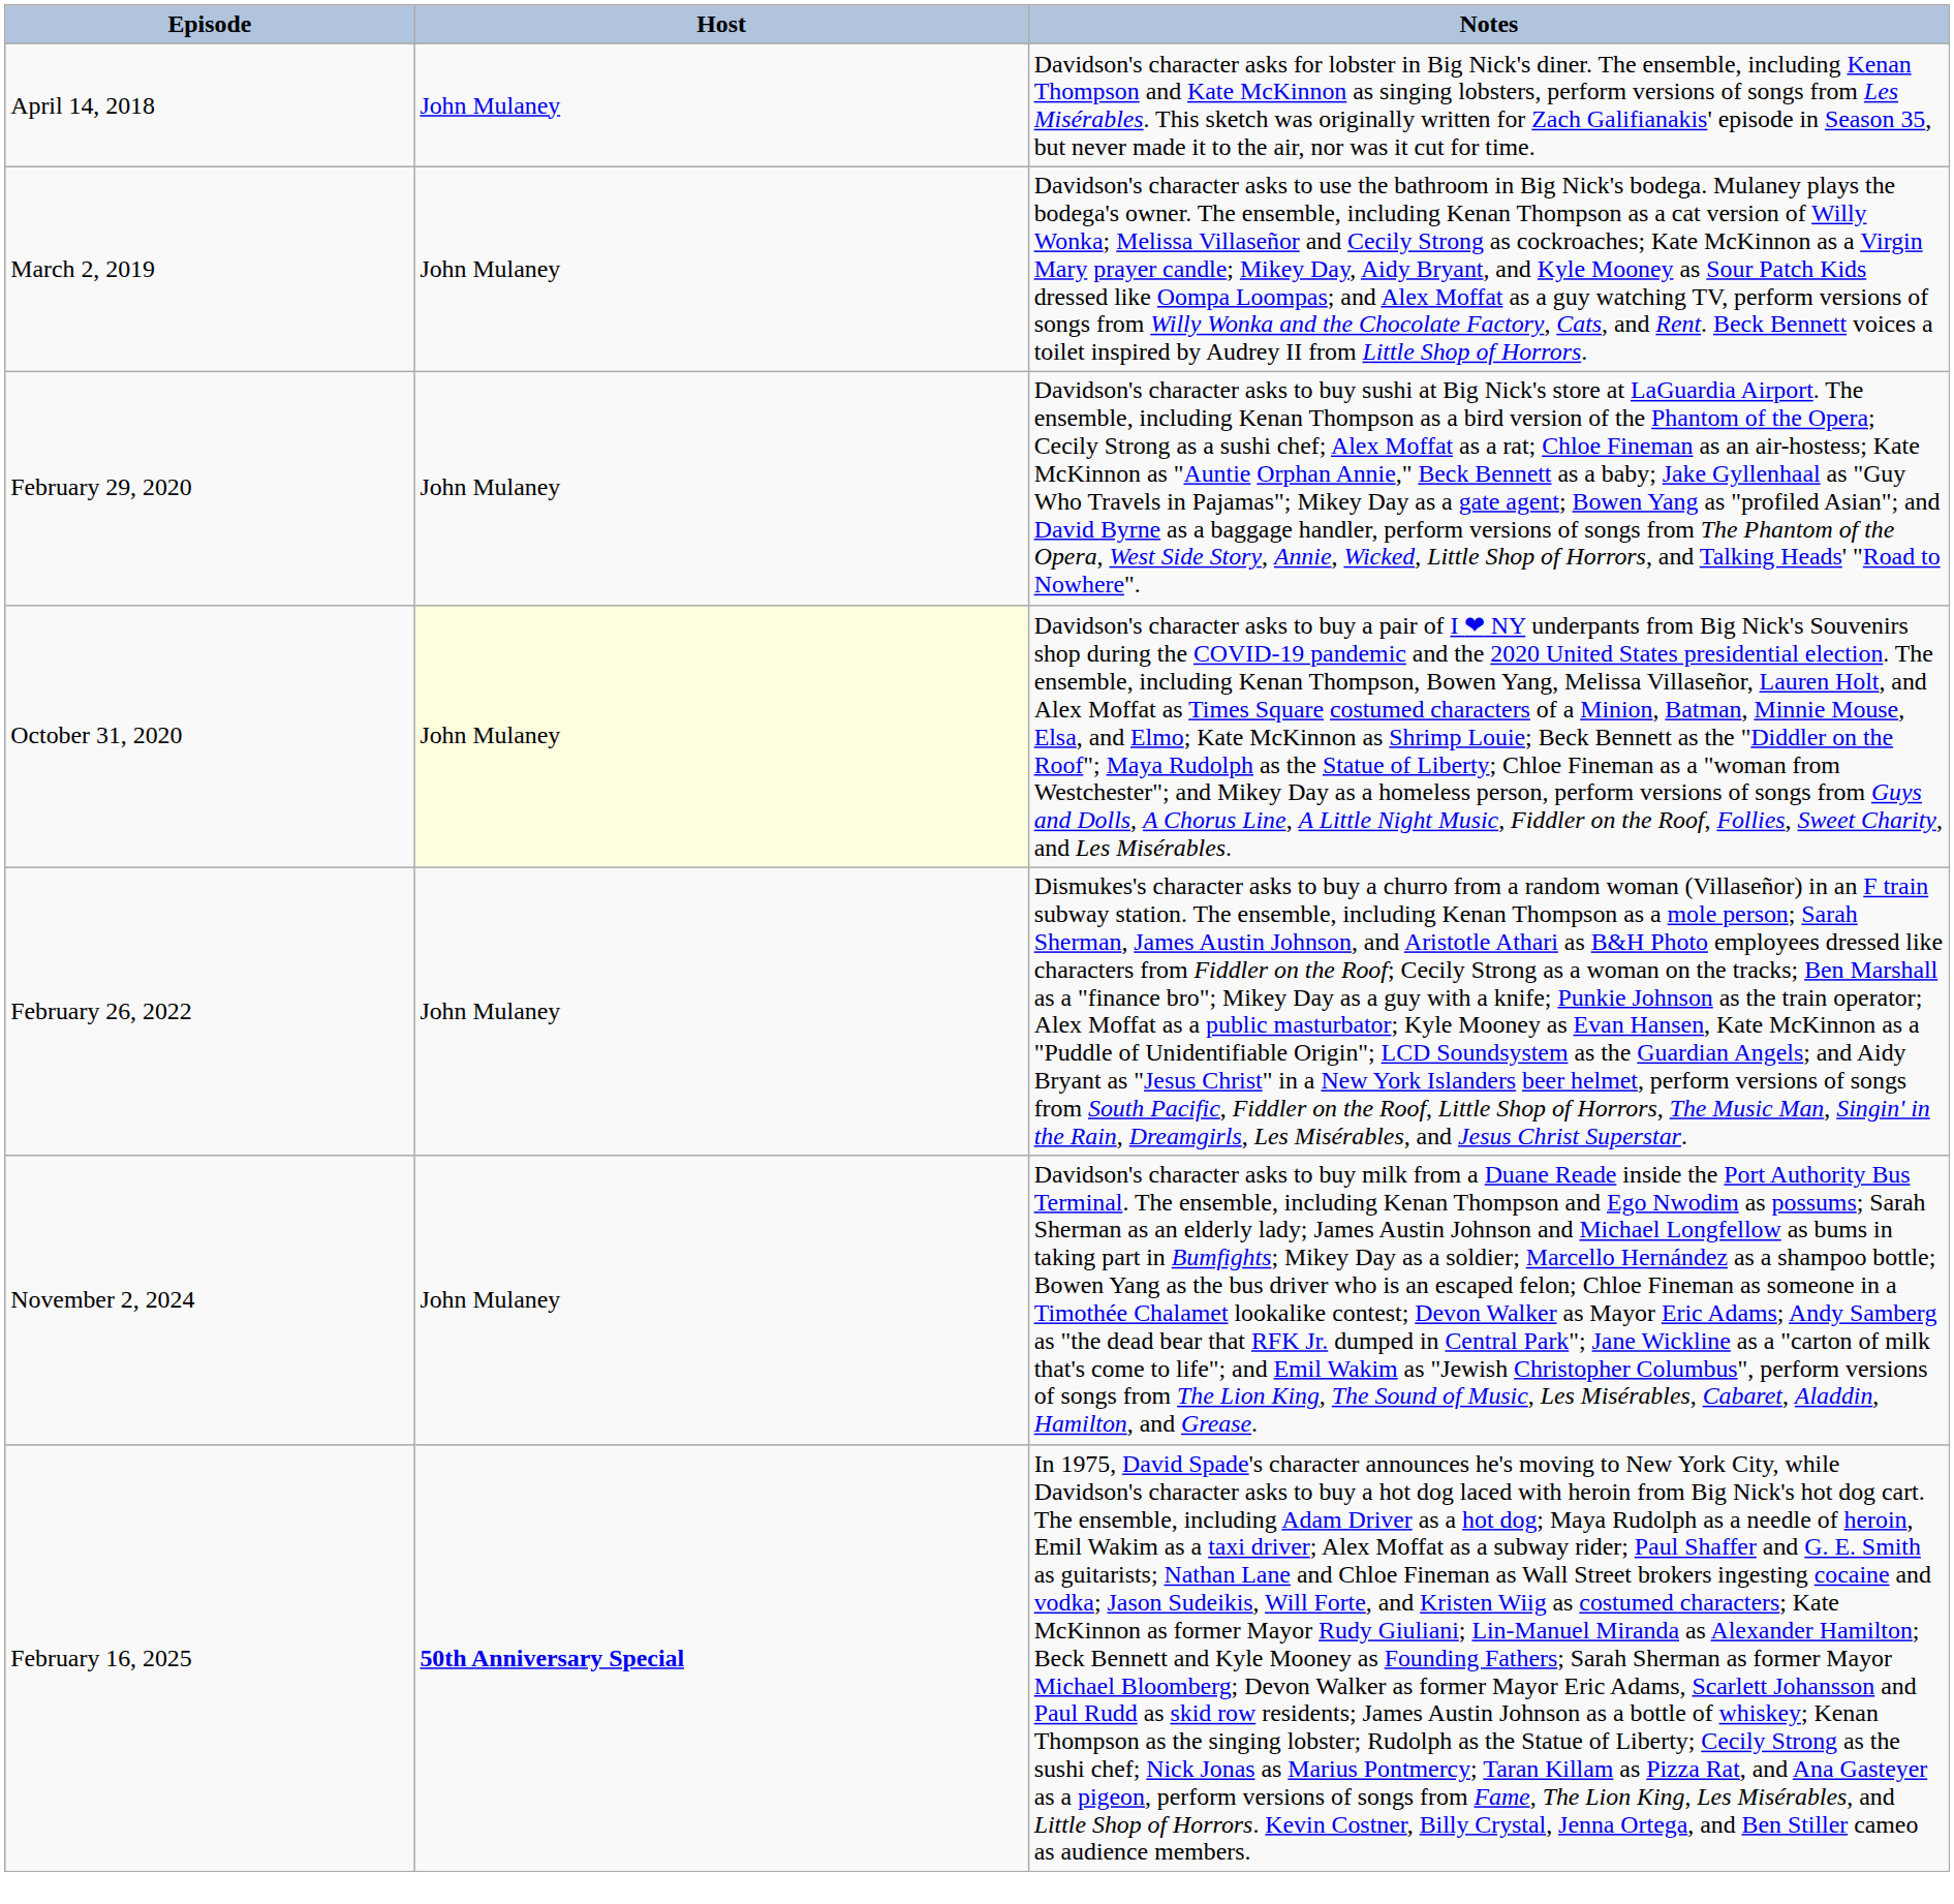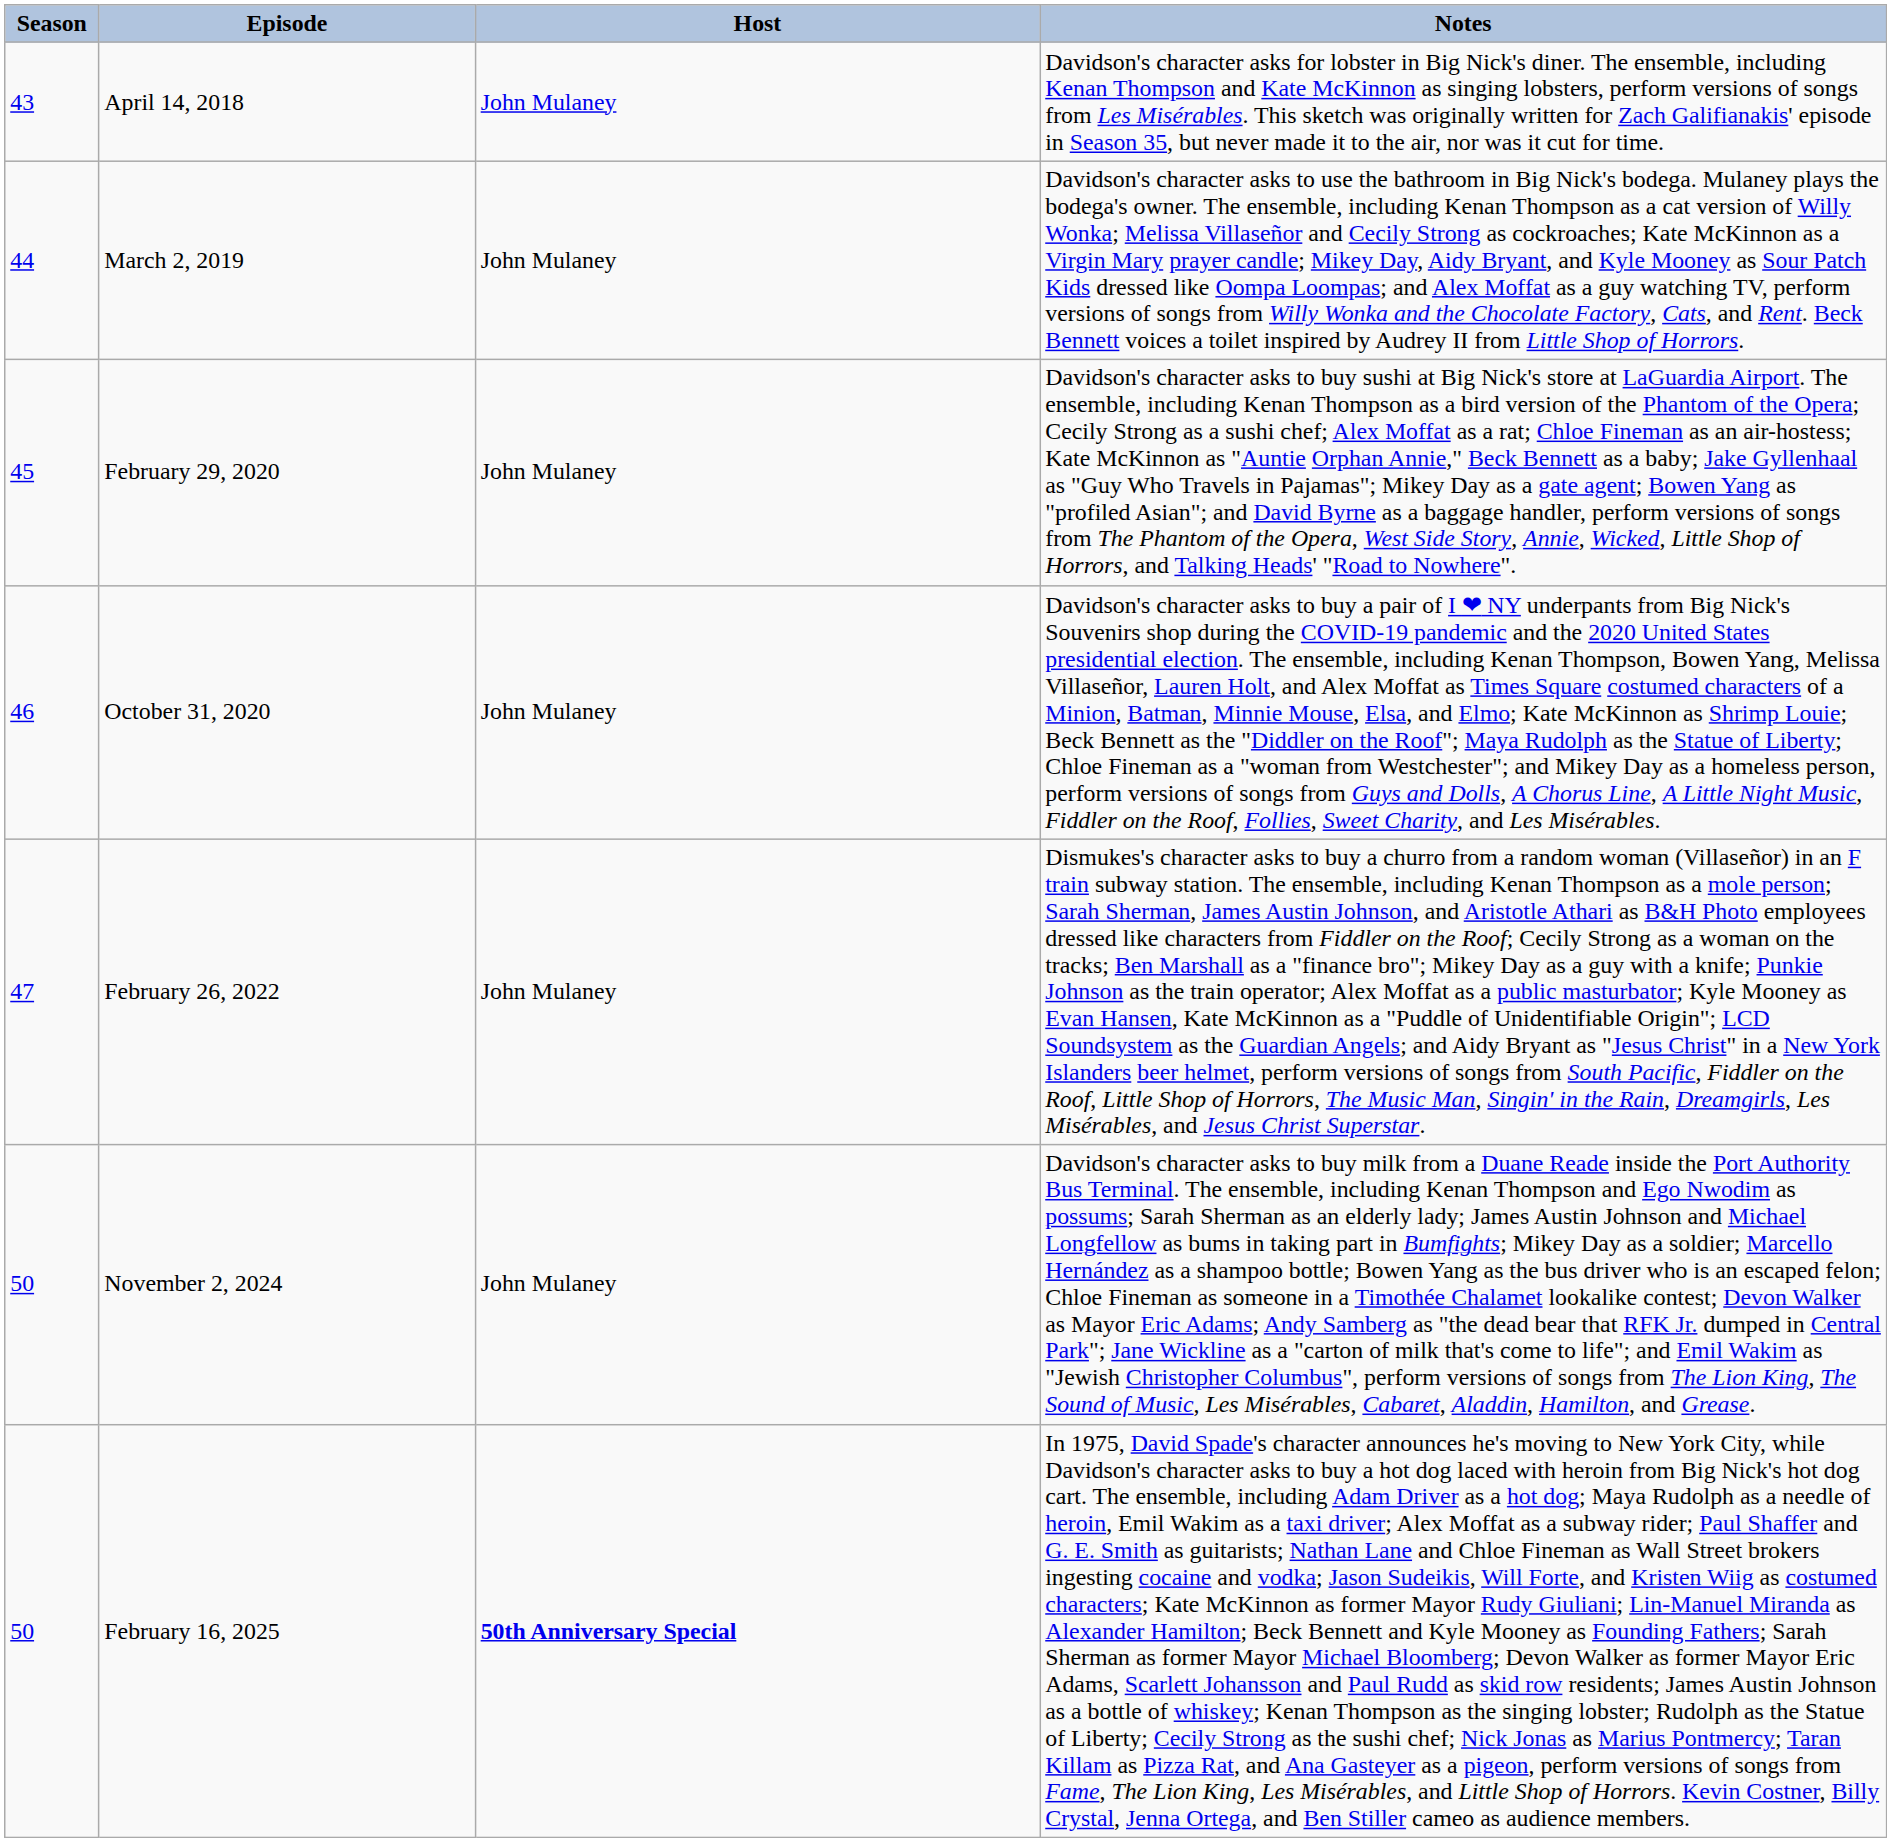 <table class="wikitable" style="width:100%;">
 <tr>
+<th style="background:#B0C4DE;" width="5%">Season</th>
 <th style="background:#B0C4DE;" width="20%">Episode</th>
 <th style="background:#B0C4DE;" width="30%">Host</th>
 <th style="background:#B0C4DE;" width="45%">Notes</th>
 </tr>
 <tr>
+<td><a href='#'>43</a></td>
 <td>April 14, 2018</td>
 <td><a href='#'>John Mulaney</a></td>
 <td>Davidson's character asks for lobster in Big Nick's diner. The ensemble, including <a href='#'>Kenan Thompson</a> and <a href='#'>Kate McKinnon</a> as singing lobsters, perform versions of songs from <em><a href='#'>Les Misérables</a></em>. This sketch was originally written for <a href='#'>Zach Galifianakis</a>' episode in <a href='#'>Season 35</a>, but never made it to the air, nor was it cut for time.</td>
 </tr>
 <tr>
+<td><a href='#'>44</a></td>
 <td>March 2, 2019</td>
 <td>John Mulaney</td>
 <td>Davidson's character asks to use the bathroom in Big Nick's bodega. Mulaney plays the bodega's owner. The ensemble, including Kenan Thompson as a cat version of <a href='#'>Willy Wonka</a>; <a href='#'>Melissa Villaseñor</a> and <a href='#'>Cecily Strong</a> as cockroaches; Kate McKinnon as a <a href='#'>Virgin Mary</a> <a href='#'>prayer candle</a>; <a href='#'>Mikey Day</a>, <a href='#'>Aidy Bryant</a>, and <a href='#'>Kyle Mooney</a> as <a href='#'>Sour Patch Kids</a> dressed like <a href='#'>Oompa Loompas</a>; and <a href='#'>Alex Moffat</a> as a guy watching TV, perform versions of songs from <em><a href='#'>Willy Wonka and the Chocolate Factory</a></em>, <em><a href='#'>Cats</a></em>, and <em><a href='#'>Rent</a></em>. <a href='#'>Beck Bennett</a> voices a toilet inspired by Audrey II from <em><a href='#'>Little Shop of Horrors</a></em>.</td>
 </tr>
 <tr>
+<td><a href='#'>45</a></td>
 <td>February 29, 2020</td>
 <td>John Mulaney</td>
 <td>Davidson's character asks to buy sushi at Big Nick's store at <a href='#'>LaGuardia Airport</a>. The ensemble, including Kenan Thompson as a bird version of the <a href='#'>Phantom of the Opera</a>; Cecily Strong as a sushi chef; <a href='#'>Alex Moffat</a> as a rat; <a href='#'>Chloe Fineman</a> as an air-hostess; Kate McKinnon as "<a href='#'>Auntie</a> <a href='#'>Orphan Annie</a>," <a href='#'>Beck Bennett</a> as a baby; <a href='#'>Jake Gyllenhaal</a> as "Guy Who Travels in Pajamas"; Mikey Day as a <a href='#'>gate agent</a>; <a href='#'>Bowen Yang</a> as "profiled Asian"; and <a href='#'>David Byrne</a> as a baggage handler, perform versions of songs from <em>The Phantom of the Opera</em>, <em><a href='#'>West Side Story</a></em>, <em><a href='#'>Annie</a></em>, <em><a href='#'>Wicked</a></em>, <em>Little Shop of Horrors</em>, and <a href='#'>Talking Heads</a>' "<a href='#'>Road to Nowhere</a>".</td>
 </tr>
 <tr>
+<td><a href='#'>46</a></td>
 <td>October 31, 2020</td>
-<td style="background: lightyellow;">John Mulaney</td>
+<td>John Mulaney</td>
 <td>Davidson's character asks to buy a pair of <a href='#'>I <span>❤</span> NY</a> underpants from Big Nick's Souvenirs shop during the <a href='#'>COVID-19 pandemic</a> and the <a href='#'>2020 United States presidential election</a>. The ensemble, including Kenan Thompson, Bowen Yang, Melissa Villaseñor, <a href='#'>Lauren Holt</a>, and Alex Moffat as <a href='#'>Times Square</a> <a href='#'>costumed characters</a> of a <a href='#'>Minion</a>, <a href='#'>Batman</a>, <a href='#'>Minnie Mouse</a>, <a href='#'>Elsa</a>, and <a href='#'>Elmo</a>; Kate McKinnon as <a href='#'>Shrimp Louie</a>; Beck Bennett as the "<a href='#'>Diddler on the Roof</a>"; <a href='#'>Maya Rudolph</a> as the <a href='#'>Statue of Liberty</a>; Chloe Fineman as a "woman from Westchester"; and Mikey Day as a homeless person, perform versions of songs from <em><a href='#'>Guys and Dolls</a></em>, <em><a href='#'>A Chorus Line</a></em>, <em><a href='#'>A Little Night Music</a></em>, <em>Fiddler on the Roof</em>, <em><a href='#'>Follies</a></em>, <em><a href='#'>Sweet Charity</a></em>, and <em>Les Misérables</em>.</td>
 </tr>
 <tr>
+<td><a href='#'>47</a></td>
 <td>February 26, 2022</td>
 <td>John Mulaney</td>
 <td>Dismukes's character asks to buy a churro from a random woman (Villaseñor) in an <a href='#'>F train</a> subway station. The ensemble, including Kenan Thompson as a <a href='#'>mole person</a>; <a href='#'>Sarah Sherman</a>, <a href='#'>James Austin Johnson</a>, and <a href='#'>Aristotle Athari</a> as <a href='#'>B&H Photo</a> employees dressed like characters from <em>Fiddler on the Roof</em>; Cecily Strong as a woman on the tracks; <a href='#'>Ben Marshall</a> as a "finance bro"; Mikey Day as a guy with a knife; <a href='#'>Punkie Johnson</a> as the train operator; Alex Moffat as a <a href='#'>public masturbator</a>; Kyle Mooney as <a href='#'>Evan Hansen</a>, Kate McKinnon as a "Puddle of Unidentifiable Origin"; <a href='#'>LCD Soundsystem</a> as the <a href='#'>Guardian Angels</a>; and Aidy Bryant as "<a href='#'>Jesus Christ</a>" in a <a href='#'>New York Islanders</a> <a href='#'>beer helmet</a>, perform versions of songs from <em><a href='#'>South Pacific</a></em>, <em>Fiddler on the Roof</em>, <em>Little Shop of Horrors</em>, <em><a href='#'>The Music Man</a></em>, <em><a href='#'>Singin' in the Rain</a></em>, <em><a href='#'>Dreamgirls</a></em>, <em>Les Misérables</em>, and <em><a href='#'>Jesus Christ Superstar</a></em>.</td>
 </tr>
 <tr>
+<td><a href='#'>50</a></td>
 <td>November 2, 2024</td>
 <td>John Mulaney</td>
 <td>Davidson's character asks to buy milk from a <a href='#'>Duane Reade</a> inside the <a href='#'>Port Authority Bus Terminal</a>. The ensemble, including Kenan Thompson and <a href='#'>Ego Nwodim</a> as <a href='#'>possums</a>; Sarah Sherman as an elderly lady; James Austin Johnson and <a href='#'>Michael Longfellow</a> as bums in taking part in <em><a href='#'>Bumfights</a></em>; Mikey Day as a soldier; <a href='#'>Marcello Hernández</a> as a shampoo bottle; Bowen Yang as the bus driver who is an escaped felon; Chloe Fineman as someone in a <a href='#'>Timothée Chalamet</a> lookalike contest; <a href='#'>Devon Walker</a> as Mayor <a href='#'>Eric Adams</a>; <a href='#'>Andy Samberg</a> as "the dead bear that <a href='#'>RFK Jr.</a> dumped in <a href='#'>Central Park</a>"; <a href='#'>Jane Wickline</a> as a "carton of milk that's come to life"; and <a href='#'>Emil Wakim</a> as "Jewish <a href='#'>Christopher Columbus</a>", perform versions of songs from <em><a href='#'>The Lion King</a></em>, <em><a href='#'>The Sound of Music</a></em>, <em>Les Misérables</em>, <em><a href='#'>Cabaret</a></em>, <em><a href='#'>Aladdin</a></em>, <em><a href='#'>Hamilton</a></em>, and <em><a href='#'>Grease</a></em>.</td>
 </tr>
 <tr>
+<td><a href='#'>50</a></td>
 <td>February 16, 2025</td>
 <td><strong><a href='#'>50th Anniversary Special</a></strong></td>
 <td>In 1975, <a href='#'>David Spade</a>'s character announces he's moving to New York City, while Davidson's character asks to buy a hot dog laced with heroin from Big Nick's hot dog cart. The ensemble, including <a href='#'>Adam Driver</a> as a <a href='#'>hot dog</a>; Maya Rudolph as a needle of <a href='#'>heroin</a>, Emil Wakim as a <a href='#'>taxi driver</a>; Alex Moffat as a subway rider; <a href='#'>Paul Shaffer</a> and <a href='#'>G. E. Smith</a> as guitarists; <a href='#'>Nathan Lane</a> and Chloe Fineman as Wall Street brokers ingesting <a href='#'>cocaine</a> and <a href='#'>vodka</a>; <a href='#'>Jason Sudeikis</a>, <a href='#'>Will Forte</a>, and <a href='#'>Kristen Wiig</a> as <a href='#'>costumed characters</a>; Kate McKinnon as former Mayor <a href='#'>Rudy Giuliani</a>; <a href='#'>Lin-Manuel Miranda</a> as <a href='#'>Alexander Hamilton</a>; Beck Bennett and Kyle Mooney as <a href='#'>Founding Fathers</a>; Sarah Sherman as former Mayor <a href='#'>Michael Bloomberg</a>; Devon Walker as former Mayor Eric Adams, <a href='#'>Scarlett Johansson</a> and <a href='#'>Paul Rudd</a> as <a href='#'>skid row</a> residents; James Austin Johnson as a bottle of <a href='#'>whiskey</a>; Kenan Thompson as the singing lobster; Rudolph as the Statue of Liberty; <a href='#'>Cecily Strong</a> as the sushi chef; <a href='#'>Nick Jonas</a> as <a href='#'>Marius Pontmercy</a>; <a href='#'>Taran Killam</a> as <a href='#'>Pizza Rat</a>, and <a href='#'>Ana Gasteyer</a> as a <a href='#'>pigeon</a>, perform versions of songs from <em><a href='#'>Fame</a></em>, <em>The Lion King</em>, <em>Les Misérables</em>, and <em>Little Shop of Horrors</em>. <a href='#'>Kevin Costner</a>, <a href='#'>Billy Crystal</a>, <a href='#'>Jenna Ortega</a>, and <a href='#'>Ben Stiller</a> cameo as audience members.</td>
 </tr>
 </table>
